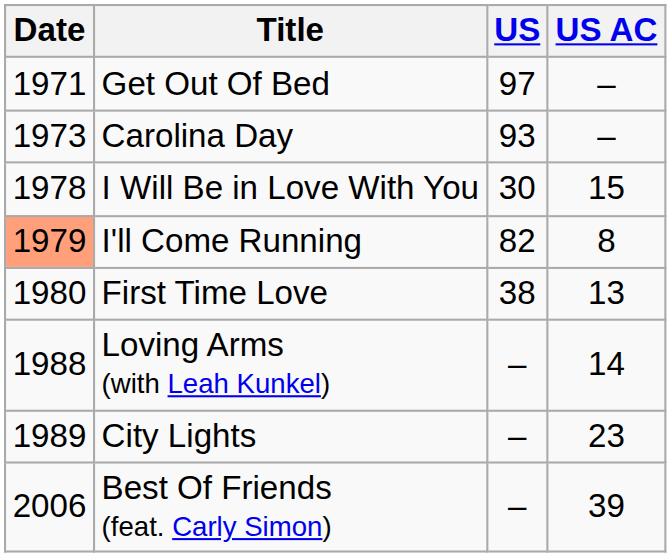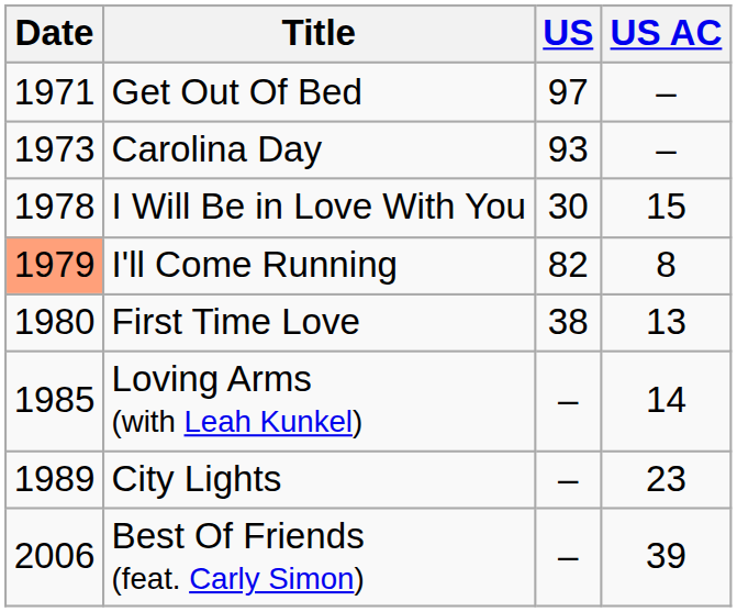 <table class="wikitable" style="text-align:center;">
 <tr>
 <th>Date</th>
 <th>Title</th>
 <th><a href='#'>US</a></th>
 <th><a href='#'>US AC</a></th>
 </tr>
 <tr>
 <td>1971</td>
 <td align="left">Get Out Of Bed</td>
 <td>97</td>
 <td>–</td>
 </tr>
 <tr>
 <td>1973</td>
 <td align="left">Carolina Day</td>
 <td>93</td>
 <td>–</td>
 </tr>
 <tr>
 <td>1978</td>
 <td align="left">I Will Be in Love With You</td>
 <td>30</td>
 <td>15</td>
 </tr>
 <tr>
 <td style="background: lightsalmon;">1979</td>
 <td align="left">I'll Come Running</td>
 <td>82</td>
 <td>8</td>
 </tr>
 <tr>
 <td>1980</td>
 <td align="left">First Time Love</td>
 <td>38</td>
 <td>13</td>
 </tr>
 <tr>
-<td>1988</td>
+<td>1985</td>
 <td align="left">Loving Arms<br><small>(with <a href='#'>Leah Kunkel</a>)</small></td>
 <td>–</td>
 <td>14</td>
 </tr>
 <tr>
 <td>1989</td>
 <td align="left">City Lights</td>
 <td>–</td>
 <td>23</td>
 </tr>
 <tr>
 <td>2006</td>
 <td align="left">Best Of Friends<br><small>(feat. <a href='#'>Carly Simon</a>)</small></td>
 <td>–</td>
 <td>39</td>
 </tr>
 </table>
